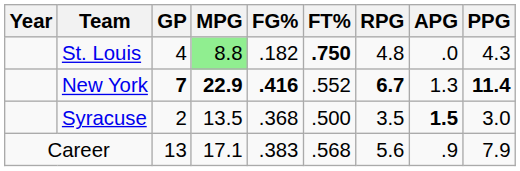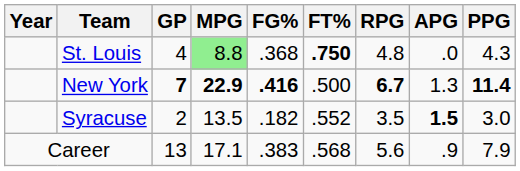 <table class="wikitable sortable" style="font-size:95%; text-align:right;">
 <tr>
 <th>Year</th>
 <th>Team</th>
 <th>GP</th>
 <th>MPG</th>
 <th>FG%</th>
 <th>FT%</th>
 <th>RPG</th>
 <th>APG</th>
 <th>PPG</th>
 </tr>
 <tr>
 <td style="text-align:left;"></td>
 <td style="text-align:left;"><a href='#'>St. Louis</a></td>
 <td>4</td>
 <td style="background: lightgreen;">8.8</td>
-<td>.182</td>
+<td>.368</td>
 <td><strong>.750</strong></td>
 <td>4.8</td>
 <td>.0</td>
 <td>4.3</td>
 </tr>
 <tr>
 <td style="text-align:left;"></td>
 <td style="text-align:left;"><a href='#'>New York</a></td>
 <td><strong>7</strong></td>
 <td><strong>22.9</strong></td>
 <td><strong>.416</strong></td>
-<td>.552</td>
+<td>.500</td>
 <td><strong>6.7</strong></td>
 <td>1.3</td>
 <td><strong>11.4</strong></td>
 </tr>
 <tr>
 <td style="text-align:left;"></td>
 <td style="text-align:left;"><a href='#'>Syracuse</a></td>
 <td>2</td>
 <td>13.5</td>
-<td>.368</td>
-<td>.500</td>
+<td>.182</td>
+<td>.552</td>
 <td>3.5</td>
 <td><strong>1.5</strong></td>
 <td>3.0</td>
 </tr>
 <tr class="sortbottom">
 <td style="text-align:center;" colspan="2">Career</td>
 <td>13</td>
 <td>17.1</td>
 <td>.383</td>
 <td>.568</td>
 <td>5.6</td>
 <td>.9</td>
 <td>7.9</td>
 </tr>
 </table>
